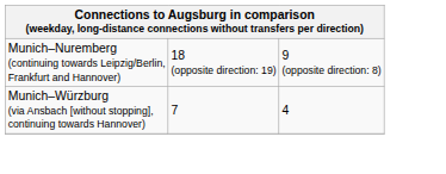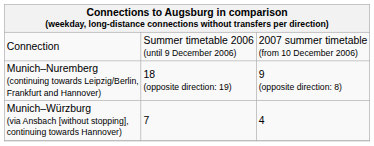 <table class="wikitable floatright">
 <tr>
 <th ! colspan="3">Connections to Augsburg in comparison<br><small>(weekday, long-distance connections without transfers per direction)</small></th>
+</tr>
+<tr>
+<td>Connection</td>
+<td>Summer timetable 2006<br><small>(until 9 December 2006)</small></td>
+<td>2007 summer timetable<br><small>(from 10 December 2006)</small></td>
 </tr>
 <tr>
 <td>Munich–Nuremberg<br><small>(continuing towards Leipzig/Berlin,<br> Frankfurt and Hannover)</small></td>
 <td>18<br><small>(opposite direction: 19)</small></td>
 <td>9<br><small>(opposite direction: 8)</small></td>
 </tr>
 <tr>
 <td>Munich–Würzburg<br><small>(via Ansbach [without stopping],<br> continuing towards Hannover)</small></td>
 <td>7</td>
 <td>4</td>
 </tr>
 <tr>
 </tr>
 </table>
